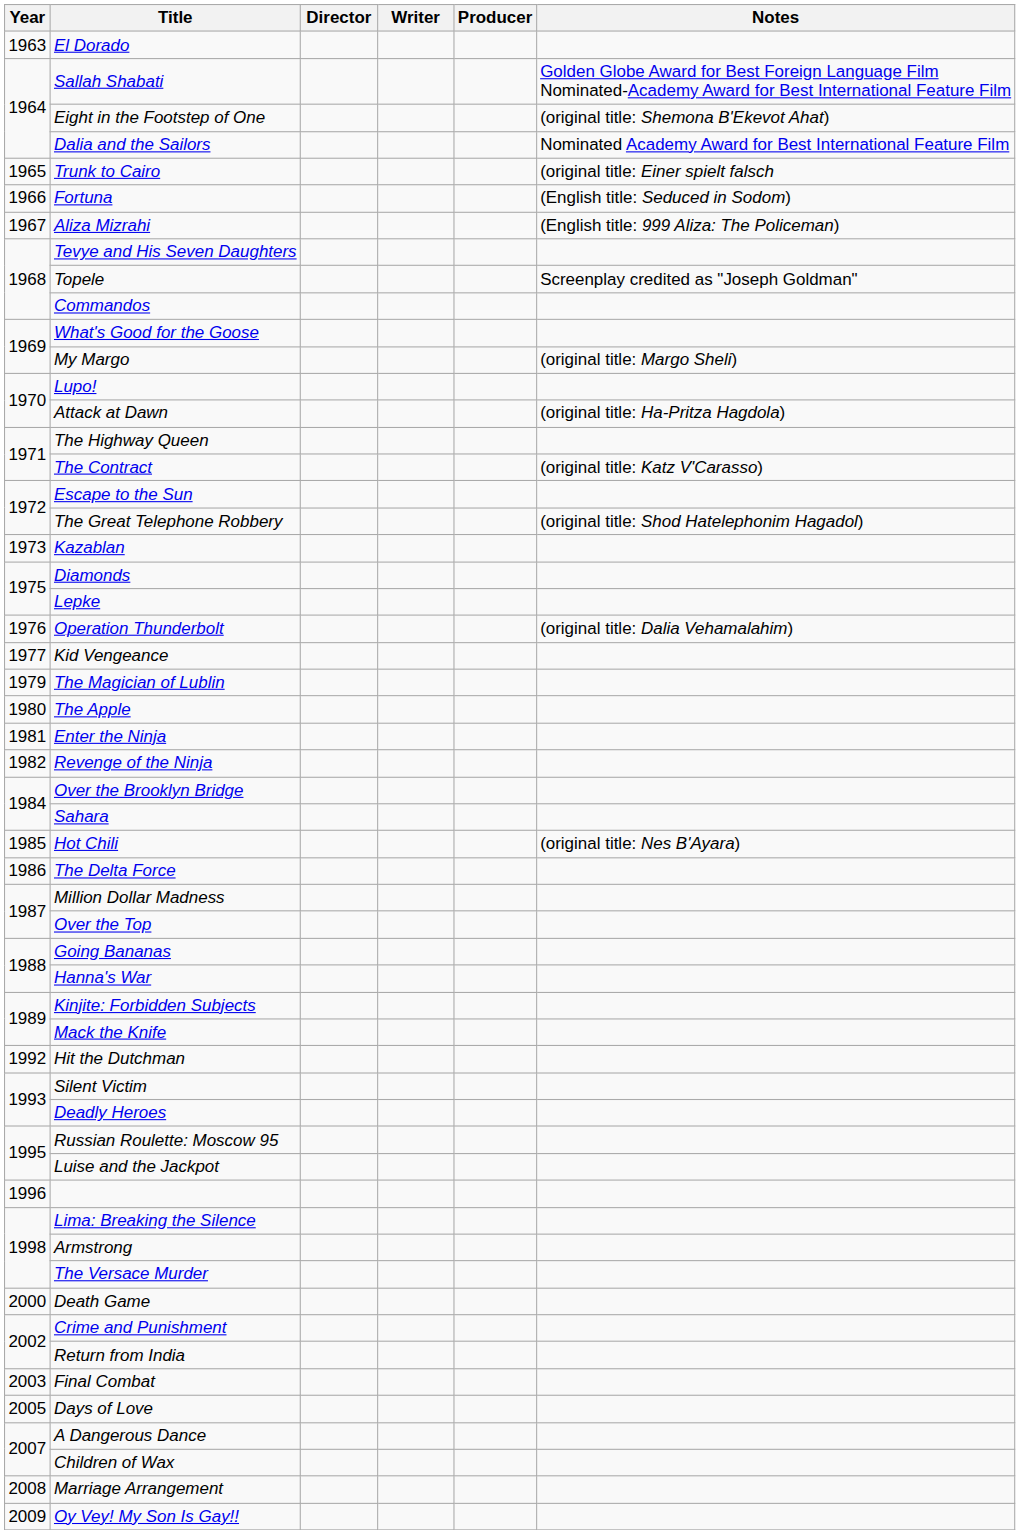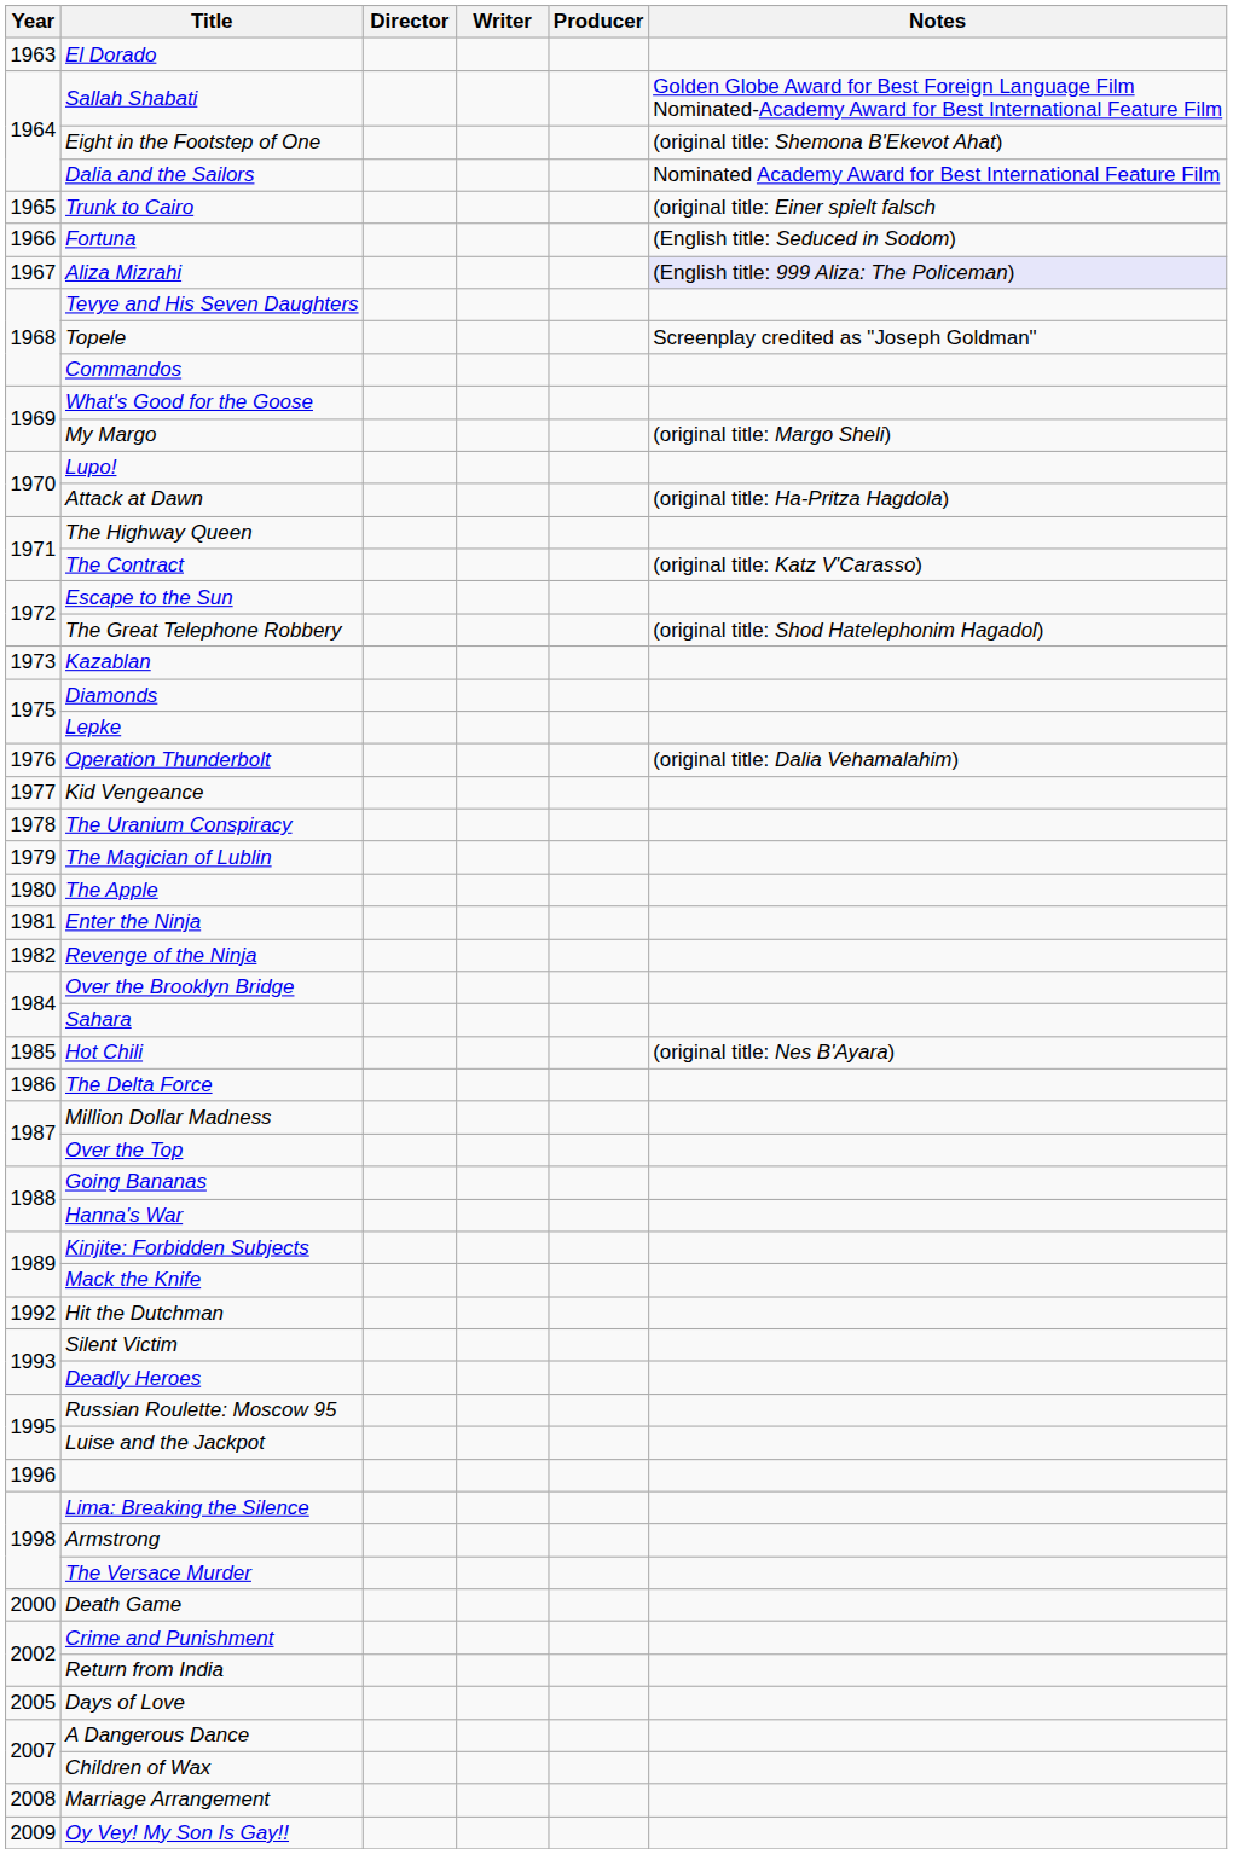 <table class="wikitable">
 <tr>
 <th>Year</th>
 <th>Title</th>
 <th width=65>Director</th>
 <th width=65>Writer</th>
 <th width=65>Producer</th>
 <th>Notes</th>
 </tr>
 <tr>
 <td>1963</td>
 <td><em><a href='#'>El Dorado</a></em></td>
 <td></td>
 <td></td>
 <td></td>
 <td></td>
 </tr>
 <tr>
 <td rowspan="3">1964</td>
 <td><em><a href='#'>Sallah Shabati</a></em></td>
 <td></td>
 <td></td>
 <td></td>
 <td><a href='#'>Golden Globe Award for Best Foreign Language Film</a><br>Nominated-<a href='#'>Academy Award for Best International Feature Film</a></td>
 </tr>
 <tr>
 <td><em>Eight in the Footstep of One</em></td>
 <td></td>
 <td></td>
 <td></td>
 <td>(original title: <em>Shemona B'Ekevot Ahat</em>)</td>
 </tr>
 <tr>
 <td><em><a href='#'>Dalia and the Sailors</a></em></td>
 <td></td>
 <td></td>
 <td></td>
 <td>Nominated <a href='#'>Academy Award for Best International Feature Film</a></td>
 </tr>
 <tr>
 <td>1965</td>
 <td><em><a href='#'>Trunk to Cairo</a></em></td>
 <td></td>
 <td></td>
 <td></td>
 <td>(original title: <em>Einer spielt falsch</em></td>
 </tr>
 <tr>
 <td>1966</td>
 <td><em><a href='#'>Fortuna</a></em></td>
 <td></td>
 <td></td>
 <td></td>
 <td>(English title: <em>Seduced in Sodom</em>)</td>
 </tr>
 <tr>
 <td>1967</td>
 <td><em><a href='#'>Aliza Mizrahi</a></em></td>
 <td></td>
 <td></td>
 <td></td>
-<td>(English title: <em>999 Aliza: The Policeman</em>)</td>
+<td style="background: lavender;">(English title: <em>999 Aliza: The Policeman</em>)</td>
 </tr>
 <tr>
 <td rowspan="3">1968</td>
 <td><em><a href='#'>Tevye and His Seven Daughters</a></em></td>
 <td></td>
 <td></td>
 <td></td>
 <td></td>
 </tr>
 <tr>
 <td><em>Topele</em></td>
 <td></td>
 <td></td>
 <td></td>
 <td>Screenplay credited as "Joseph Goldman"</td>
 </tr>
 <tr>
 <td><em><a href='#'>Commandos</a></em></td>
 <td></td>
 <td></td>
 <td></td>
 <td></td>
 </tr>
 <tr>
 <td rowspan="2">1969</td>
 <td><em><a href='#'>What's Good for the Goose</a></em></td>
 <td></td>
 <td></td>
 <td></td>
 <td></td>
 </tr>
 <tr>
 <td><em>My Margo</em></td>
 <td></td>
 <td></td>
 <td></td>
 <td>(original title: <em>Margo Sheli</em>)</td>
 </tr>
 <tr>
 <td rowspan="2">1970</td>
 <td><em><a href='#'>Lupo!</a></em></td>
 <td></td>
 <td></td>
 <td></td>
 <td></td>
 </tr>
 <tr>
 <td><em>Attack at Dawn</em></td>
 <td></td>
 <td></td>
 <td></td>
 <td>(original title: <em>Ha-Pritza Hagdola</em>)</td>
 </tr>
 <tr>
 <td rowspan="2">1971</td>
 <td><em>The Highway Queen</em></td>
 <td></td>
 <td></td>
 <td></td>
 <td></td>
 </tr>
 <tr>
 <td><em><a href='#'>The Contract</a></em></td>
 <td></td>
 <td></td>
 <td></td>
 <td>(original title: <em>Katz V'Carasso</em>)</td>
 </tr>
 <tr>
 <td rowspan=2>1972</td>
 <td><em><a href='#'>Escape to the Sun</a></em></td>
 <td></td>
 <td></td>
 <td></td>
 <td></td>
 </tr>
 <tr>
 <td><em>The Great Telephone Robbery</em></td>
 <td></td>
 <td></td>
 <td></td>
 <td>(original title: <em>Shod Hatelephonim Hagadol</em>)</td>
 </tr>
 <tr>
 <td>1973</td>
 <td><em><a href='#'>Kazablan</a></em></td>
 <td></td>
 <td></td>
 <td></td>
 <td></td>
 </tr>
 <tr>
 <td rowspan=2>1975</td>
 <td><em><a href='#'>Diamonds</a></em></td>
 <td></td>
 <td></td>
 <td></td>
 <td></td>
 </tr>
 <tr>
 <td><em><a href='#'>Lepke</a></em></td>
 <td></td>
 <td></td>
 <td></td>
 <td></td>
 </tr>
 <tr>
 <td>1976</td>
 <td><em><a href='#'>Operation Thunderbolt</a></em></td>
 <td></td>
 <td></td>
 <td></td>
 <td>(original title: <em>Dalia Vehamalahim</em>)</td>
 </tr>
 <tr>
 <td>1977</td>
 <td><em>Kid Vengeance</em></td>
+<td></td>
+<td></td>
+<td></td>
+<td></td>
+</tr>
+<tr>
+<td>1978</td>
+<td><em><a href='#'>The Uranium Conspiracy</a></em></td>
 <td></td>
 <td></td>
 <td></td>
 <td></td>
 </tr>
 <tr>
 <td>1979</td>
 <td><em><a href='#'>The Magician of Lublin</a></em></td>
 <td></td>
 <td></td>
 <td></td>
 <td></td>
 </tr>
 <tr>
 <td>1980</td>
 <td><em><a href='#'>The Apple</a></em></td>
 <td></td>
 <td></td>
 <td></td>
 <td></td>
 </tr>
 <tr>
 <td>1981</td>
 <td><em><a href='#'>Enter the Ninja</a></em></td>
 <td></td>
 <td></td>
 <td></td>
 <td></td>
 </tr>
 <tr>
 <td>1982</td>
 <td><em><a href='#'>Revenge of the Ninja</a></em></td>
 <td></td>
 <td></td>
 <td></td>
 <td></td>
 </tr>
 <tr>
 <td rowspan=2>1984</td>
 <td><em><a href='#'>Over the Brooklyn Bridge</a></em></td>
 <td></td>
 <td></td>
 <td></td>
 <td></td>
 </tr>
 <tr>
 <td><em><a href='#'>Sahara</a></em></td>
 <td></td>
 <td></td>
 <td></td>
 <td></td>
 </tr>
 <tr>
 <td>1985</td>
 <td><em><a href='#'>Hot Chili</a></em></td>
 <td></td>
 <td></td>
 <td></td>
 <td>(original title: <em>Nes B'Ayara</em>)</td>
 </tr>
 <tr>
 <td>1986</td>
 <td><em><a href='#'>The Delta Force</a></em></td>
 <td></td>
 <td></td>
 <td></td>
 <td></td>
 </tr>
 <tr>
 <td rowspan=2>1987</td>
 <td><em>Million Dollar Madness</em></td>
 <td></td>
 <td></td>
 <td></td>
 <td></td>
 </tr>
 <tr>
 <td><em><a href='#'>Over the Top</a></em></td>
 <td></td>
 <td></td>
 <td></td>
 <td></td>
 </tr>
 <tr>
 <td rowspan=2>1988</td>
 <td><em><a href='#'>Going Bananas</a></em></td>
 <td></td>
 <td></td>
 <td></td>
 <td></td>
 </tr>
 <tr>
 <td><em><a href='#'>Hanna's War</a></em></td>
 <td></td>
 <td></td>
 <td></td>
 <td></td>
 </tr>
 <tr>
 <td rowspan=2>1989</td>
 <td><em><a href='#'>Kinjite: Forbidden Subjects</a></em></td>
 <td></td>
 <td></td>
 <td></td>
 <td></td>
 </tr>
 <tr>
 <td><em><a href='#'>Mack the Knife</a></em></td>
 <td></td>
 <td></td>
 <td></td>
 <td></td>
 </tr>
 <tr>
 <td>1992</td>
 <td><em>Hit the Dutchman</em></td>
 <td></td>
 <td></td>
 <td></td>
 <td></td>
 </tr>
 <tr>
 <td rowspan=2>1993</td>
 <td><em>Silent Victim</em></td>
 <td></td>
 <td></td>
 <td></td>
 <td></td>
 </tr>
 <tr>
 <td><em><a href='#'>Deadly Heroes</a></em></td>
 <td></td>
 <td></td>
 <td></td>
 <td></td>
 </tr>
 <tr>
 <td rowspan="2">1995</td>
 <td><em>Russian Roulette: Moscow 95</em></td>
 <td></td>
 <td></td>
 <td></td>
 <td></td>
 </tr>
 <tr>
 <td><em>Luise and the Jackpot</em></td>
 <td></td>
 <td></td>
 <td></td>
 <td></td>
 </tr>
 <tr>
 <td>1996</td>
 <td><em></em></td>
 <td></td>
 <td></td>
 <td></td>
 <td></td>
 </tr>
 <tr>
 <td rowspan="3">1998</td>
 <td><em><a href='#'>Lima: Breaking the Silence</a></em></td>
 <td></td>
 <td></td>
 <td></td>
 <td></td>
 </tr>
 <tr>
 <td><em>Armstrong</em></td>
 <td></td>
 <td></td>
 <td></td>
 <td></td>
 </tr>
 <tr>
 <td><em><a href='#'>The Versace Murder</a></em></td>
 <td></td>
 <td></td>
 <td></td>
 <td></td>
 </tr>
 <tr>
 <td>2000</td>
 <td><em>Death Game</em></td>
 <td></td>
 <td></td>
 <td></td>
 <td></td>
 </tr>
 <tr>
 <td rowspan="2">2002</td>
 <td><em><a href='#'>Crime and Punishment</a></em></td>
 <td></td>
 <td></td>
 <td></td>
 <td></td>
 </tr>
 <tr>
 <td><em>Return from India</em></td>
 <td></td>
 <td></td>
 <td></td>
 <td></td>
 </tr>
 <tr>
-<td>2003</td>
-<td><em>Final Combat</em></td>
-<td></td>
-<td></td>
-<td></td>
-<td></td>
-</tr>
-<tr>
 <td>2005</td>
 <td><em>Days of Love</em></td>
 <td></td>
 <td></td>
 <td></td>
 <td></td>
 </tr>
 <tr>
 <td rowspan="2">2007</td>
 <td><em>A Dangerous Dance</em></td>
 <td></td>
 <td></td>
 <td></td>
 <td></td>
 </tr>
 <tr>
 <td><em>Children of Wax</em></td>
 <td></td>
 <td></td>
 <td></td>
 <td></td>
 </tr>
 <tr>
 <td>2008</td>
 <td><em>Marriage Arrangement</em></td>
 <td></td>
 <td></td>
 <td></td>
 <td></td>
 </tr>
 <tr>
 <td>2009</td>
 <td><em><a href='#'>Oy Vey! My Son Is Gay!!</a></em></td>
 <td></td>
 <td></td>
 <td></td>
 <td></td>
 </tr>
 </table>
